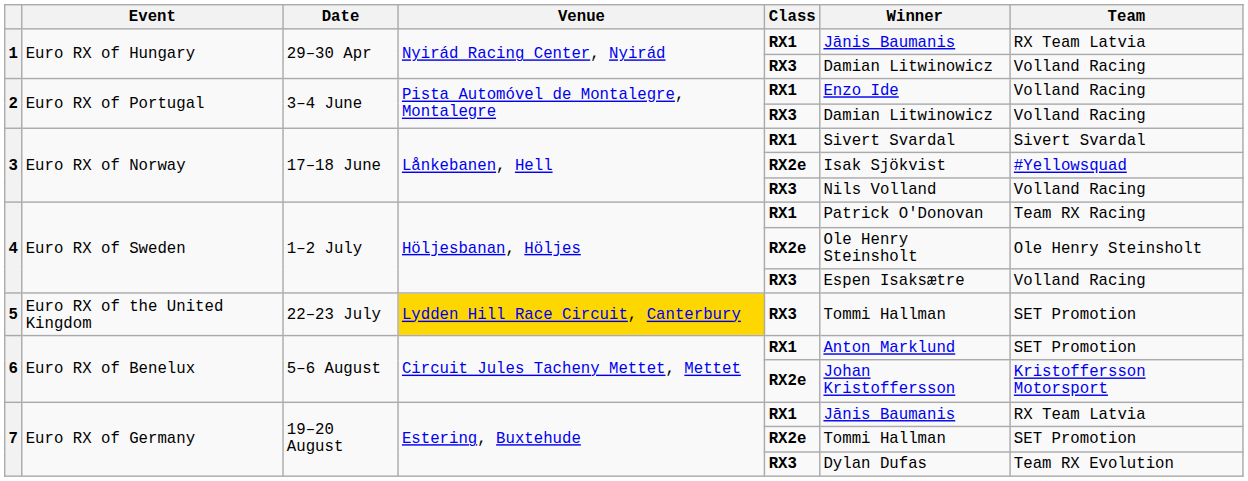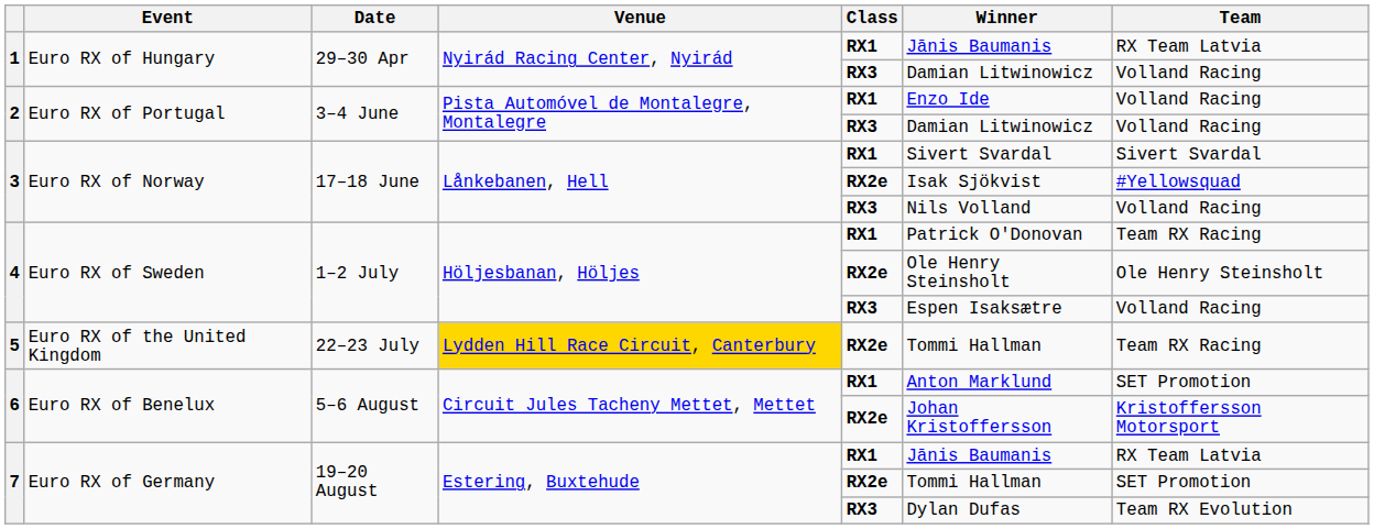 <table class="wikitable" style="font-size:85%;">
 <tr>
 <th></th>
 <th>Event</th>
 <th>Date</th>
 <th>Venue</th>
 <th>Class</th>
 <th>Winner</th>
 <th>Team</th>
 </tr>
 <tr>
 <th rowspan="2">1</th>
 <td rowspan="2"> Euro RX of Hungary</td>
 <td rowspan="2">29–30 Apr</td>
 <td rowspan="2"><a href='#'>Nyirád Racing Center</a>, <a href='#'>Nyirád</a></td>
 <td><strong><span>RX1</span></strong></td>
 <td> <a href='#'>Jānis Baumanis</a></td>
 <td> RX Team Latvia</td>
 </tr>
 <tr>
 <td><strong><span>RX3</span></strong></td>
 <td> Damian Litwinowicz</td>
 <td> Volland Racing</td>
 </tr>
 <tr>
 <th rowspan="2">2</th>
 <td rowspan="2"> Euro RX of Portugal</td>
 <td rowspan="2">3–4 June</td>
 <td rowspan="2"><a href='#'>Pista Automóvel de Montalegre</a>, <a href='#'>Montalegre</a></td>
 <td><strong><span>RX1</span></strong></td>
 <td> <a href='#'>Enzo Ide</a></td>
 <td> Volland Racing</td>
 </tr>
 <tr>
 <td><strong><span>RX3</span></strong></td>
 <td> Damian Litwinowicz</td>
 <td> Volland Racing</td>
 </tr>
 <tr>
 <th rowspan="3">3</th>
 <td rowspan="3"> Euro RX of Norway</td>
 <td rowspan="3">17–18 June</td>
 <td rowspan="3"><a href='#'>Lånkebanen</a>, <a href='#'>Hell</a></td>
 <td><strong><span>RX1</span></strong></td>
 <td> Sivert Svardal</td>
 <td> Sivert Svardal</td>
 </tr>
 <tr>
 <td><strong><span>RX2e</span></strong></td>
 <td> Isak Sjökvist</td>
 <td> <a href='#'>#Yellowsquad</a></td>
 </tr>
 <tr>
 <td><strong><span>RX3</span></strong></td>
 <td> Nils Volland</td>
 <td> Volland Racing</td>
 </tr>
 <tr>
 <th rowspan="3">4</th>
 <td rowspan="3"> Euro RX of Sweden</td>
 <td rowspan="3">1–2 July</td>
 <td rowspan="3"><a href='#'>Höljesbanan</a>, <a href='#'>Höljes</a></td>
 <td><strong><span>RX1</span></strong></td>
 <td> Patrick O'Donovan</td>
 <td> Team RX Racing</td>
 </tr>
 <tr>
 <td><strong><span>RX2e</span></strong></td>
 <td> Ole Henry Steinsholt</td>
 <td> Ole Henry Steinsholt</td>
 </tr>
 <tr>
 <td><strong><span>RX3</span></strong></td>
 <td> Espen Isaksætre</td>
 <td> Volland Racing</td>
 </tr>
 <tr>
 <th>5</th>
 <td> Euro RX of the United Kingdom</td>
 <td>22–23 July</td>
 <td style="background: gold;"><a href='#'>Lydden Hill Race Circuit</a>, <a href='#'>Canterbury</a></td>
-<td><strong><span>RX3</span></strong></td>
+<td><strong><span>RX2e</span></strong></td>
 <td> Tommi Hallman</td>
-<td> SET Promotion</td>
+<td> Team RX Racing</td>
 </tr>
 <tr>
 <th rowspan="2">6</th>
 <td rowspan="2"> Euro RX of Benelux</td>
 <td rowspan="2">5–6 August</td>
 <td rowspan="2"><a href='#'>Circuit Jules Tacheny Mettet</a>, <a href='#'>Mettet</a></td>
 <td><strong><span>RX1</span></strong></td>
 <td> <a href='#'>Anton Marklund</a></td>
 <td> SET Promotion</td>
 </tr>
 <tr>
 <td><strong><span>RX2e</span></strong></td>
 <td> <a href='#'>Johan Kristoffersson</a></td>
 <td> <a href='#'>Kristoffersson Motorsport</a></td>
 </tr>
 <tr>
 <th rowspan="3">7</th>
 <td rowspan="3"> Euro RX of Germany</td>
 <td rowspan="3">19–20 August</td>
 <td rowspan="3"><a href='#'>Estering</a>, <a href='#'>Buxtehude</a></td>
 <td><strong><span>RX1</span></strong></td>
 <td> <a href='#'>Jānis Baumanis</a></td>
 <td> RX Team Latvia</td>
 </tr>
 <tr>
 <td><strong><span>RX2e</span></strong></td>
 <td> Tommi Hallman</td>
 <td> SET Promotion</td>
 </tr>
 <tr>
 <td><strong><span>RX3</span></strong></td>
 <td> Dylan Dufas</td>
 <td> Team RX Evolution</td>
 </tr>
 </table>
